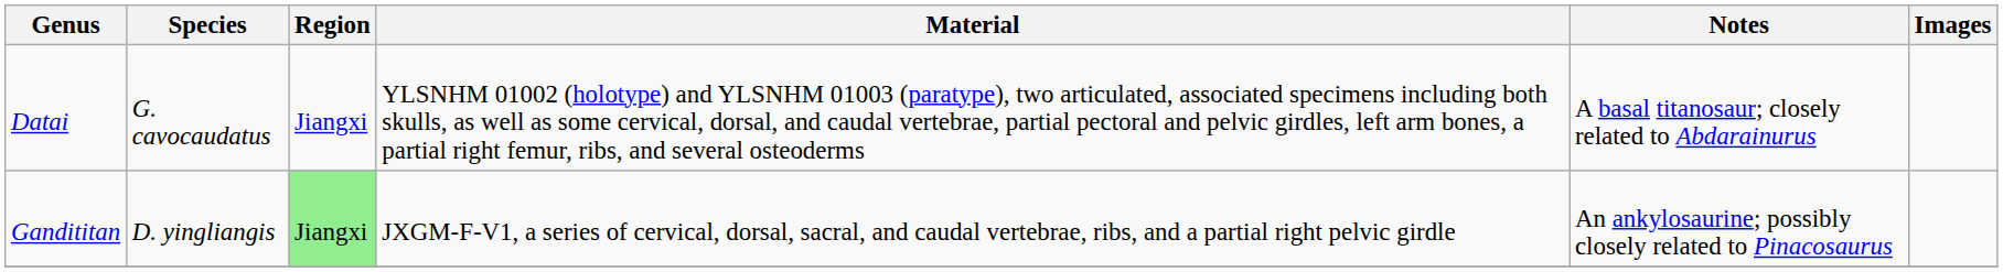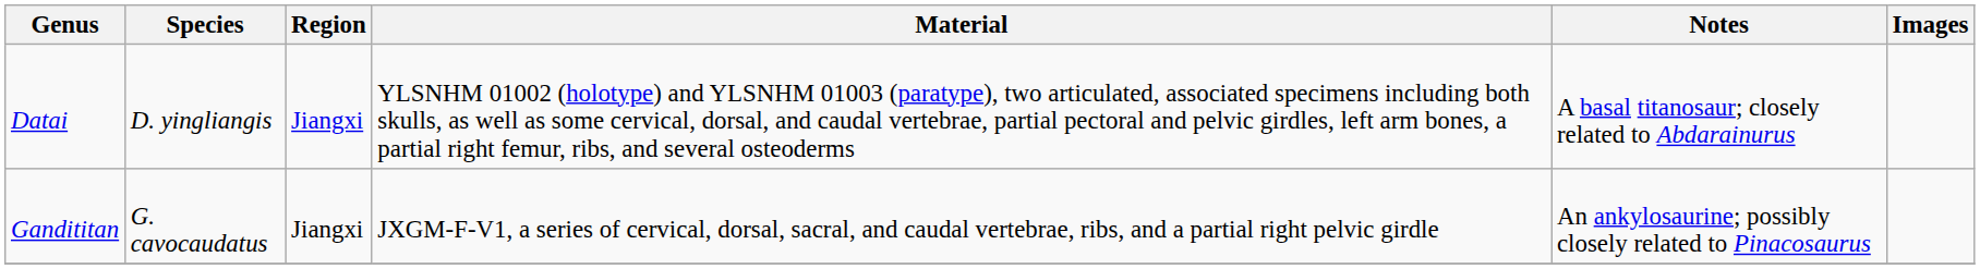 <table class="wikitable" align="center" width="100%">
 <tr>
 <th>Genus</th>
 <th>Species</th>
 <th>Region</th>
 <th>Material</th>
 <th>Notes</th>
 <th>Images</th>
 </tr>
 <tr>
 <td><br><em><a href='#'>Datai</a></em></td>
-<td><br><em>G. cavocaudatus</em></td>
+<td><br><em>D. yingliangis</em></td>
 <td><br><a href='#'>Jiangxi</a></td>
 <td><br>YLSNHM 01002 (<a href='#'>holotype</a>) and  YLSNHM 01003 (<a href='#'>paratype</a>), two articulated, associated specimens including both skulls, as well as some cervical, dorsal, and caudal vertebrae, partial pectoral and pelvic girdles, left arm bones, a partial right femur, ribs, and several osteoderms</td>
 <td><br>A <a href='#'>basal</a> <a href='#'>titanosaur</a>; closely related to <em><a href='#'>Abdarainurus</a></em></td>
 <td><br></td>
 </tr>
 <tr>
 <td><br><em><a href='#'>Gandititan</a></em></td>
-<td><br><em>D. yingliangis</em></td>
-<td style="background: lightgreen;"><br>Jiangxi</td>
+<td><br><em>G. cavocaudatus</em></td>
+<td><br>Jiangxi</td>
 <td><br>JXGM-F-V1, a series of cervical, dorsal, sacral, and caudal vertebrae, ribs, and a partial right pelvic girdle</td>
 <td><br>An <a href='#'>ankylosaurine</a>; possibly closely related to <em><a href='#'>Pinacosaurus</a></em></td>
 <td></td>
 </tr>
 <tr>
 </tr>
 </table>
